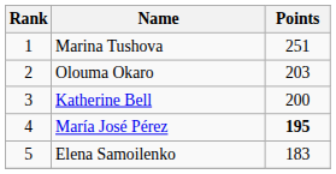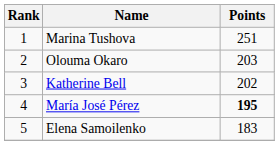 <table class="wikitable" style="font-size:90%">
 <tr>
 <th width=30>Rank</th>
 <th width=180>Name</th>
 <th width=50>Points</th>
 </tr>
 <tr>
 <td style="text-align:center">1</td>
 <td> Marina Tushova</td>
 <td style="text-align:center">251</td>
 </tr>
 <tr>
 <td style="text-align:center">2</td>
 <td> Olouma Okaro</td>
 <td style="text-align:center">203</td>
 </tr>
 <tr>
 <td style="text-align:center">3</td>
 <td> <a href='#'>Katherine Bell</a></td>
-<td style="text-align:center">200</td>
+<td style="text-align:center">202</td>
 </tr>
 <tr>
 <td style="text-align:center">4</td>
 <td> <a href='#'>María José Pérez</a></td>
 <td style="text-align:center"><strong>195</strong></td>
 </tr>
 <tr>
 <td style="text-align:center">5</td>
 <td> Elena Samoilenko</td>
 <td style="text-align:center">183</td>
 </tr>
 <tr>
 </tr>
 </table>
